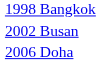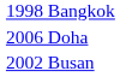 <table>
 <tr>
 <td><a href='#'>1998 Bangkok</a></td>
+<td></td>
+<td></td>
+<td></td>
+</tr>
+<tr>
+<td><a href='#'>2006 Doha</a></td>
 <td></td>
 <td></td>
 <td></td>
 </tr>
 <tr>
 <td><a href='#'>2002 Busan</a></td>
 <td></td>
 <td></td>
 <td></td>
 </tr>
-<tr>
-<td><a href='#'>2006 Doha</a></td>
-<td></td>
-<td></td>
-<td></td>
-</tr>
 </table>
